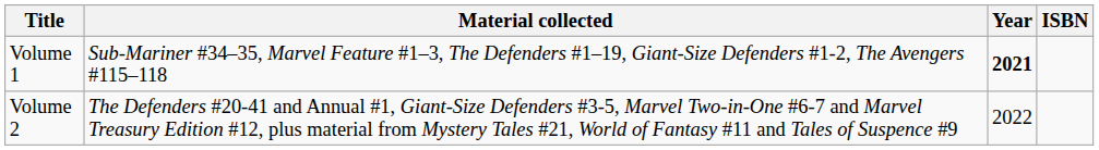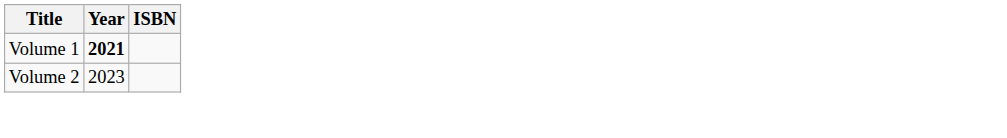 <table class="wikitable sortable">
 <tr>
 <th>Title</th>
-<th>Material collected</th>
 <th>Year</th>
 <th>ISBN</th>
 </tr>
 <tr>
 <td>Volume 1</td>
-<td><em>Sub-Mariner</em> #34–35, <em>Marvel Feature</em> #1–3, <em>The Defenders</em> #1–19, <em>Giant-Size Defenders</em> #1-2, <em>The Avengers</em> #115–118</td>
 <td><strong>2021</strong></td>
 <td></td>
 </tr>
 <tr>
 <td>Volume 2</td>
-<td><em>The Defenders</em> #20-41 and Annual #1, <em>Giant-Size Defenders</em> #3-5, <em>Marvel Two-in-One</em> #6-7 and <em>Marvel Treasury Edition</em> #12, plus material from <em>Mystery Tales</em> #21, <em>World of Fantasy</em> #11 and <em>Tales of Suspence</em> #9</td>
-<td>2022</td>
+<td>2023</td>
 <td></td>
 </tr>
 </table>
